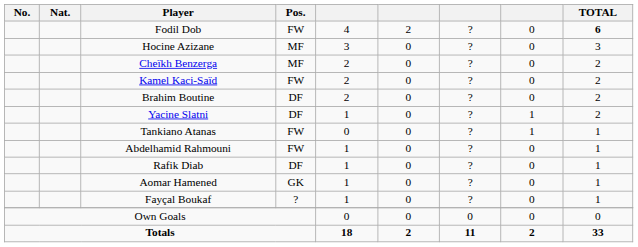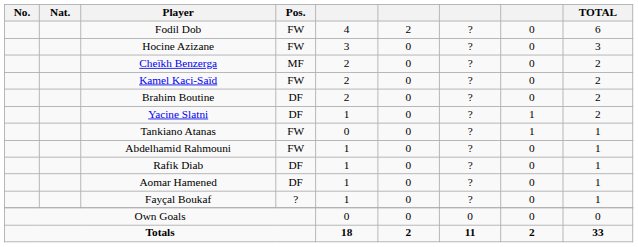 <table class="wikitable sortable alternance"  style="font-size:85%; text-align:center; line-height:14px; width:60%;">
 <tr>
 <th width=10>No.</th>
 <th width=10>Nat.</th>
 <th width=140>Player</th>
 <th width=10>Pos.</th>
 <th width=40></th>
 <th width=40></th>
 <th width=40></th>
 <th width=40></th>
 <th width=40>TOTAL</th>
 </tr>
 <tr>
 <td></td>
 <td></td>
 <td>Fodil Dob</td>
 <td>FW</td>
 <td>4</td>
 <td>2</td>
 <td>?</td>
 <td>0</td>
-<td><strong>6</strong></td>
+<td>6</td>
 </tr>
 <tr>
 <td></td>
 <td></td>
 <td>Hocine Azizane</td>
-<td>MF</td>
+<td>FW</td>
 <td>3</td>
 <td>0</td>
 <td>?</td>
 <td>0</td>
 <td>3</td>
 </tr>
 <tr>
 <td></td>
 <td></td>
 <td><a href='#'>Cheïkh Benzerga</a></td>
 <td>MF</td>
 <td>2</td>
 <td>0</td>
 <td>?</td>
 <td>0</td>
 <td>2</td>
 </tr>
 <tr>
 <td></td>
 <td></td>
 <td><a href='#'>Kamel Kaci-Saïd</a></td>
 <td>FW</td>
 <td>2</td>
 <td>0</td>
 <td>?</td>
 <td>0</td>
 <td>2</td>
 </tr>
 <tr>
 <td></td>
 <td></td>
 <td>Brahim Boutine</td>
 <td>DF</td>
 <td>2</td>
 <td>0</td>
 <td>?</td>
 <td>0</td>
 <td>2</td>
 </tr>
 <tr>
 <td></td>
 <td></td>
 <td><a href='#'>Yacine Slatni</a></td>
 <td>DF</td>
 <td>1</td>
 <td>0</td>
 <td>?</td>
 <td>1</td>
 <td>2</td>
 </tr>
 <tr>
 <td></td>
 <td></td>
 <td>Tankiano Atanas</td>
 <td>FW</td>
 <td>0</td>
 <td>0</td>
 <td>?</td>
 <td>1</td>
 <td>1</td>
 </tr>
 <tr>
 <td></td>
 <td></td>
 <td>Abdelhamid Rahmouni</td>
 <td>FW</td>
 <td>1</td>
 <td>0</td>
 <td>?</td>
 <td>0</td>
 <td>1</td>
 </tr>
 <tr>
 <td></td>
 <td></td>
 <td>Rafik Diab</td>
 <td>DF</td>
 <td>1</td>
 <td>0</td>
 <td>?</td>
 <td>0</td>
 <td>1</td>
 </tr>
 <tr>
 <td></td>
 <td></td>
 <td>Aomar Hamened</td>
-<td>GK</td>
+<td>DF</td>
 <td>1</td>
 <td>0</td>
 <td>?</td>
 <td>0</td>
 <td>1</td>
 </tr>
 <tr>
 <td></td>
 <td></td>
 <td>Fayçal Boukaf</td>
 <td>?</td>
 <td>1</td>
 <td>0</td>
 <td>?</td>
 <td>0</td>
 <td>1</td>
 </tr>
 <tr>
 </tr>
 <tr class="sortbottom">
 <td colspan="4">Own Goals</td>
 <td>0</td>
 <td>0</td>
 <td>0</td>
 <td>0</td>
 <td>0</td>
 </tr>
 <tr class="sortbottom">
 <td colspan="4"><strong>Totals</strong></td>
 <td><strong>18</strong></td>
 <td><strong>2</strong></td>
 <td><strong>11</strong></td>
 <td><strong>2</strong></td>
 <td><strong>33</strong></td>
 </tr>
 </table>
